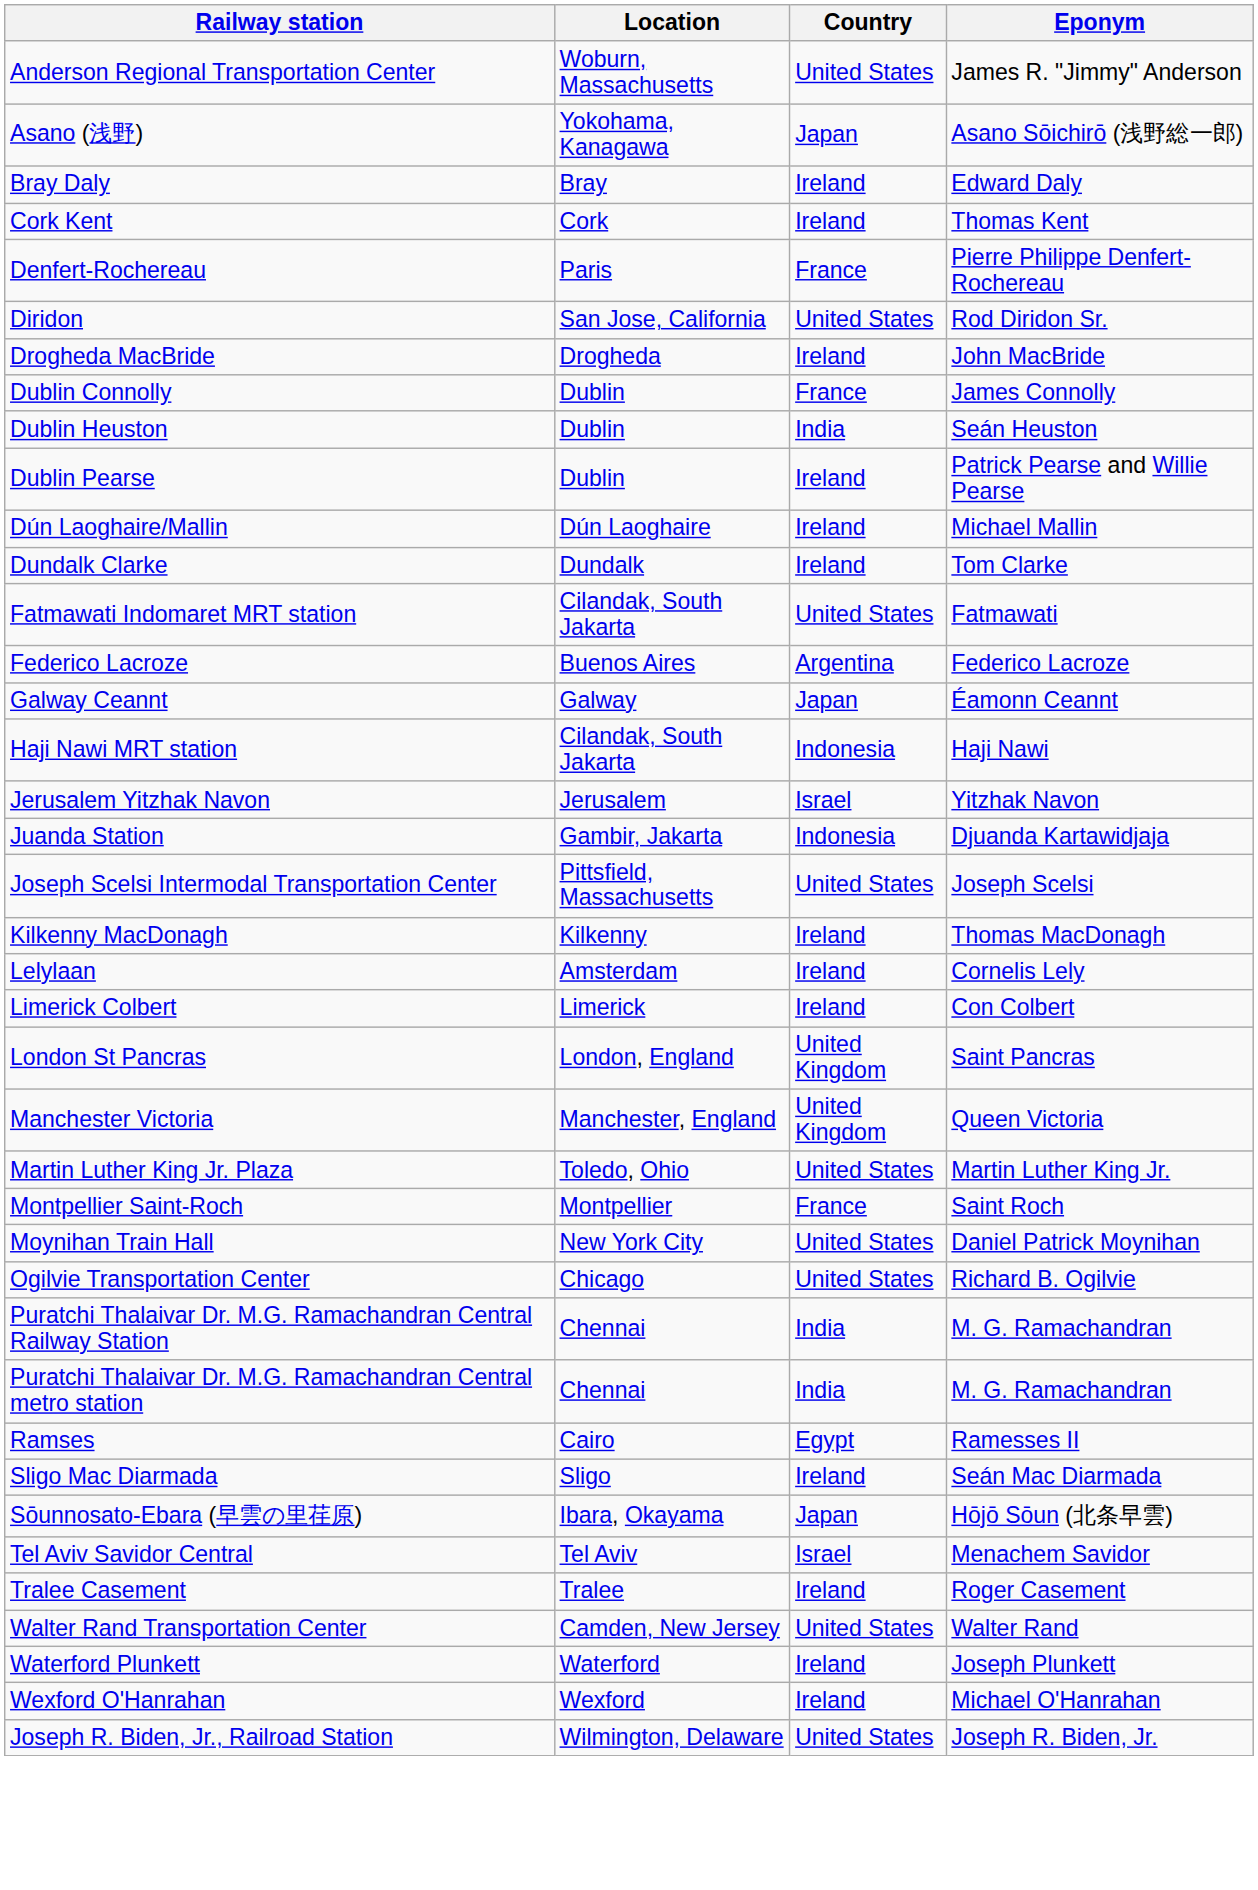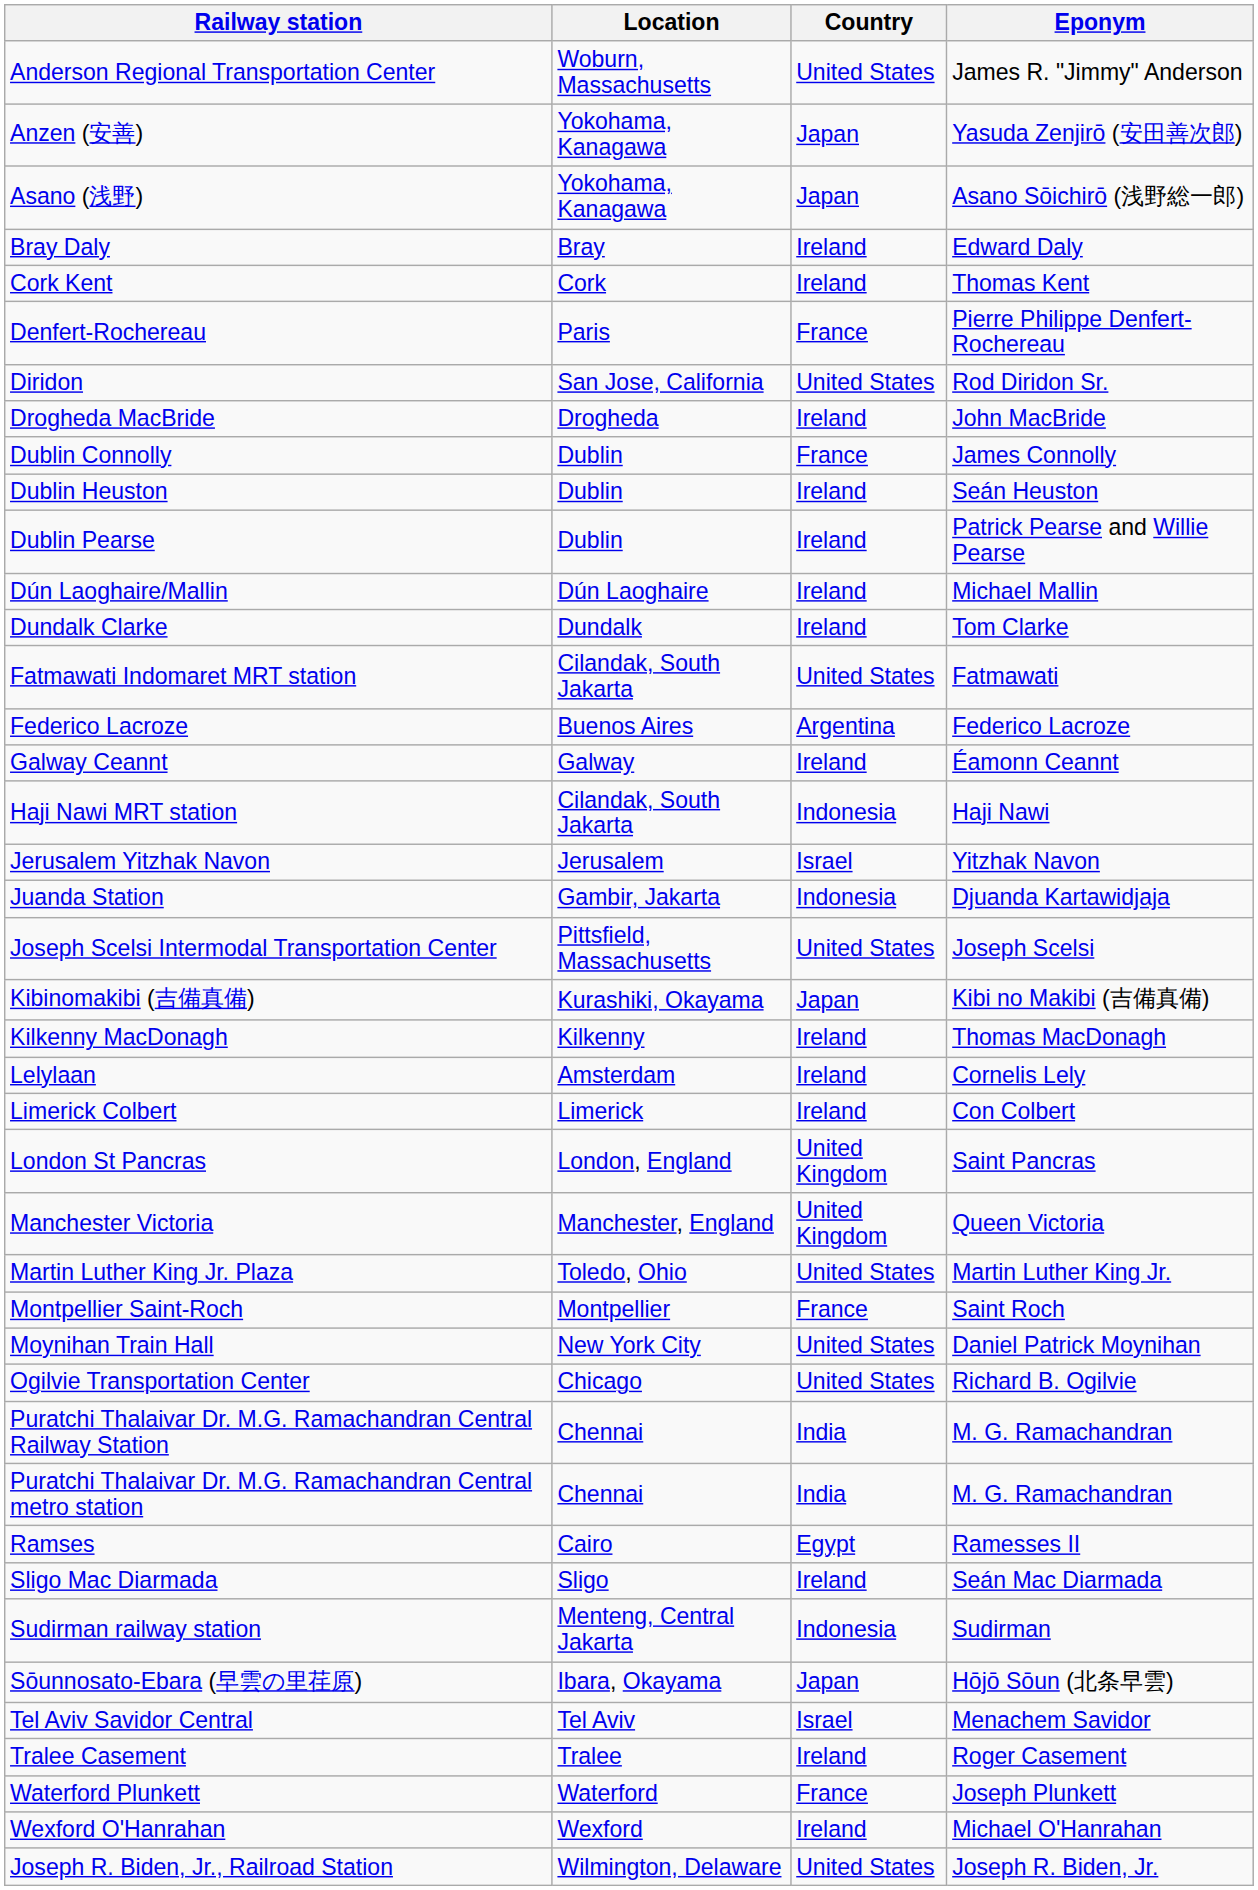 <table class="wikitable sortable">
 <tr>
 <th><a href='#'>Railway station</a></th>
 <th>Location</th>
 <th>Country</th>
 <th><a href='#'>Eponym</a></th>
 </tr>
 <tr>
 <td><a href='#'>Anderson Regional Transportation Center</a></td>
 <td><a href='#'>Woburn, Massachusetts</a></td>
 <td><a href='#'>United States</a></td>
 <td>James R. "Jimmy" Anderson</td>
+</tr>
+<tr>
+<td><a href='#'>Anzen</a> (<a href='#'>安善</a>)</td>
+<td><a href='#'>Yokohama, Kanagawa</a></td>
+<td><a href='#'>Japan</a></td>
+<td><a href='#'>Yasuda Zenjirō</a> (<a href='#'>安田善次郎</a>)</td>
 </tr>
 <tr>
 <td><a href='#'>Asano</a> (<a href='#'>浅野</a>)</td>
 <td><a href='#'>Yokohama, Kanagawa</a></td>
 <td><a href='#'>Japan</a></td>
 <td><a href='#'>Asano Sōichirō</a> (浅野総一郎)</td>
 </tr>
 <tr>
 <td><a href='#'>Bray Daly</a></td>
 <td><a href='#'>Bray</a></td>
 <td><a href='#'>Ireland</a></td>
 <td><a href='#'>Edward Daly</a></td>
 </tr>
 <tr>
 <td><a href='#'>Cork Kent</a></td>
 <td><a href='#'>Cork</a></td>
 <td><a href='#'>Ireland</a></td>
 <td><a href='#'>Thomas Kent</a></td>
 </tr>
 <tr>
 <td><a href='#'>Denfert-Rochereau</a></td>
 <td><a href='#'>Paris</a></td>
 <td><a href='#'>France</a></td>
 <td><a href='#'>Pierre Philippe Denfert-Rochereau</a></td>
 </tr>
 <tr>
 <td><a href='#'>Diridon</a></td>
 <td><a href='#'>San Jose, California</a></td>
 <td><a href='#'>United States</a></td>
 <td><a href='#'>Rod Diridon Sr.</a></td>
 </tr>
 <tr>
 <td><a href='#'>Drogheda MacBride</a></td>
 <td><a href='#'>Drogheda</a></td>
 <td><a href='#'>Ireland</a></td>
 <td><a href='#'>John MacBride</a></td>
 </tr>
 <tr>
 <td><a href='#'>Dublin Connolly</a></td>
 <td><a href='#'>Dublin</a></td>
 <td><a href='#'>France</a></td>
 <td><a href='#'>James Connolly</a></td>
 </tr>
 <tr>
 <td><a href='#'>Dublin Heuston</a></td>
 <td><a href='#'>Dublin</a></td>
-<td><a href='#'>India</a></td>
+<td><a href='#'>Ireland</a></td>
 <td><a href='#'>Seán Heuston</a></td>
 </tr>
 <tr>
 <td><a href='#'>Dublin Pearse</a></td>
 <td><a href='#'>Dublin</a></td>
 <td><a href='#'>Ireland</a></td>
 <td><a href='#'>Patrick Pearse</a> and <a href='#'>Willie Pearse</a></td>
 </tr>
 <tr>
 <td><a href='#'>Dún Laoghaire/Mallin</a></td>
 <td><a href='#'>Dún Laoghaire</a></td>
 <td><a href='#'>Ireland</a></td>
 <td><a href='#'>Michael Mallin</a></td>
 </tr>
 <tr>
 <td><a href='#'>Dundalk Clarke</a></td>
 <td><a href='#'>Dundalk</a></td>
 <td><a href='#'>Ireland</a></td>
 <td><a href='#'>Tom Clarke</a></td>
 </tr>
 <tr>
 <td><a href='#'>Fatmawati Indomaret MRT station</a></td>
 <td><a href='#'>Cilandak, South Jakarta</a></td>
 <td><a href='#'>United States</a></td>
 <td><a href='#'>Fatmawati</a></td>
 </tr>
 <tr>
 <td><a href='#'>Federico Lacroze</a></td>
 <td><a href='#'>Buenos Aires</a></td>
 <td><a href='#'>Argentina</a></td>
 <td><a href='#'>Federico Lacroze</a></td>
 </tr>
 <tr>
 <td><a href='#'>Galway Ceannt</a></td>
 <td><a href='#'>Galway</a></td>
-<td><a href='#'>Japan</a></td>
+<td><a href='#'>Ireland</a></td>
 <td><a href='#'>Éamonn Ceannt</a></td>
 </tr>
 <tr>
 <td><a href='#'>Haji Nawi MRT station</a></td>
 <td><a href='#'>Cilandak, South Jakarta</a></td>
 <td><a href='#'>Indonesia</a></td>
 <td><a href='#'>Haji Nawi</a></td>
 </tr>
 <tr>
 <td><a href='#'>Jerusalem Yitzhak Navon</a></td>
 <td><a href='#'>Jerusalem</a></td>
 <td><a href='#'>Israel</a></td>
 <td><a href='#'>Yitzhak Navon</a></td>
 </tr>
 <tr>
 <td><a href='#'>Juanda Station</a></td>
 <td><a href='#'>Gambir, Jakarta</a></td>
 <td><a href='#'>Indonesia</a></td>
 <td><a href='#'>Djuanda Kartawidjaja</a></td>
 </tr>
 <tr>
 <td><a href='#'>Joseph Scelsi Intermodal Transportation Center</a></td>
 <td><a href='#'>Pittsfield, Massachusetts</a></td>
 <td><a href='#'>United States</a></td>
 <td><a href='#'>Joseph Scelsi</a></td>
+</tr>
+<tr>
+<td><a href='#'>Kibinomakibi</a> (<a href='#'>吉備真備</a>)</td>
+<td><a href='#'>Kurashiki, Okayama</a></td>
+<td><a href='#'>Japan</a></td>
+<td><a href='#'>Kibi no Makibi</a> (吉備真備)</td>
 </tr>
 <tr>
 <td><a href='#'>Kilkenny MacDonagh</a></td>
 <td><a href='#'>Kilkenny</a></td>
 <td><a href='#'>Ireland</a></td>
 <td><a href='#'>Thomas MacDonagh</a></td>
 </tr>
 <tr>
 <td><a href='#'>Lelylaan</a></td>
 <td><a href='#'>Amsterdam</a></td>
 <td><a href='#'>Ireland</a></td>
 <td><a href='#'>Cornelis Lely</a></td>
 </tr>
 <tr>
 <td><a href='#'>Limerick Colbert</a></td>
 <td><a href='#'>Limerick</a></td>
 <td><a href='#'>Ireland</a></td>
 <td><a href='#'>Con Colbert</a></td>
 </tr>
 <tr>
 <td><a href='#'>London St Pancras</a></td>
 <td><a href='#'>London</a>, <a href='#'>England</a></td>
 <td><a href='#'>United Kingdom</a></td>
 <td><a href='#'>Saint Pancras</a></td>
 </tr>
 <tr>
 <td><a href='#'>Manchester Victoria</a></td>
 <td><a href='#'>Manchester</a>, <a href='#'>England</a></td>
 <td><a href='#'>United Kingdom</a></td>
 <td><a href='#'>Queen Victoria</a></td>
 </tr>
 <tr>
 <td><a href='#'>Martin Luther King Jr. Plaza</a></td>
 <td><a href='#'>Toledo</a>, <a href='#'>Ohio</a></td>
 <td><a href='#'>United States</a></td>
 <td><a href='#'>Martin Luther King Jr.</a></td>
 </tr>
 <tr>
 <td><a href='#'>Montpellier Saint-Roch</a></td>
 <td><a href='#'>Montpellier</a></td>
 <td><a href='#'>France</a></td>
 <td><a href='#'>Saint Roch</a></td>
 </tr>
 <tr>
 <td><a href='#'>Moynihan Train Hall</a></td>
 <td><a href='#'>New York City</a></td>
 <td><a href='#'>United States</a></td>
 <td><a href='#'>Daniel Patrick Moynihan</a></td>
 </tr>
 <tr>
 <td><a href='#'>Ogilvie Transportation Center</a></td>
 <td><a href='#'>Chicago</a></td>
 <td><a href='#'>United States</a></td>
 <td><a href='#'>Richard B. Ogilvie</a></td>
 </tr>
 <tr>
 <td><a href='#'>Puratchi Thalaivar Dr. M.G. Ramachandran Central Railway Station</a></td>
 <td><a href='#'>Chennai</a></td>
 <td><a href='#'>India</a></td>
 <td><a href='#'>M. G. Ramachandran</a></td>
 </tr>
 <tr>
 <td><a href='#'>Puratchi Thalaivar Dr. M.G. Ramachandran Central metro station</a></td>
 <td><a href='#'>Chennai</a></td>
 <td><a href='#'>India</a></td>
 <td><a href='#'>M. G. Ramachandran</a></td>
 </tr>
 <tr>
 <td><a href='#'>Ramses</a></td>
 <td><a href='#'>Cairo</a></td>
 <td><a href='#'>Egypt</a></td>
 <td><a href='#'>Ramesses II</a></td>
 </tr>
 <tr>
 <td><a href='#'>Sligo Mac Diarmada</a></td>
 <td><a href='#'>Sligo</a></td>
 <td><a href='#'>Ireland</a></td>
 <td><a href='#'>Seán Mac Diarmada</a></td>
 </tr>
 <tr>
+<td><a href='#'>Sudirman railway station</a></td>
+<td><a href='#'>Menteng, Central Jakarta</a></td>
+<td><a href='#'>Indonesia</a></td>
+<td><a href='#'>Sudirman</a></td>
+</tr>
+<tr>
 <td><a href='#'>Sōunnosato-Ebara</a> (<a href='#'>早雲の里荏原</a>)</td>
 <td><a href='#'>Ibara</a>, <a href='#'>Okayama</a></td>
 <td><a href='#'>Japan</a></td>
 <td><a href='#'>Hōjō Sōun</a> (北条早雲)</td>
 </tr>
 <tr>
 <td><a href='#'>Tel Aviv Savidor Central</a></td>
 <td><a href='#'>Tel Aviv</a></td>
 <td><a href='#'>Israel</a></td>
 <td><a href='#'>Menachem Savidor</a></td>
 </tr>
 <tr>
 <td><a href='#'>Tralee Casement</a></td>
 <td><a href='#'>Tralee</a></td>
 <td><a href='#'>Ireland</a></td>
 <td><a href='#'>Roger Casement</a></td>
 </tr>
 <tr>
-<td><a href='#'>Walter Rand Transportation Center</a></td>
-<td><a href='#'>Camden, New Jersey</a></td>
-<td><a href='#'>United States</a></td>
-<td><a href='#'>Walter Rand</a></td>
-</tr>
-<tr>
 <td><a href='#'>Waterford Plunkett</a></td>
 <td><a href='#'>Waterford</a></td>
-<td><a href='#'>Ireland</a></td>
+<td><a href='#'>France</a></td>
 <td><a href='#'>Joseph Plunkett</a></td>
 </tr>
 <tr>
 <td><a href='#'>Wexford O'Hanrahan</a></td>
 <td><a href='#'>Wexford</a></td>
 <td><a href='#'>Ireland</a></td>
 <td><a href='#'>Michael O'Hanrahan</a></td>
 </tr>
 <tr>
 <td><a href='#'>Joseph R. Biden, Jr., Railroad Station</a></td>
 <td><a href='#'>Wilmington, Delaware</a></td>
 <td><a href='#'>United States</a></td>
 <td><a href='#'>Joseph R. Biden, Jr.</a></td>
 </tr>
 </table>
